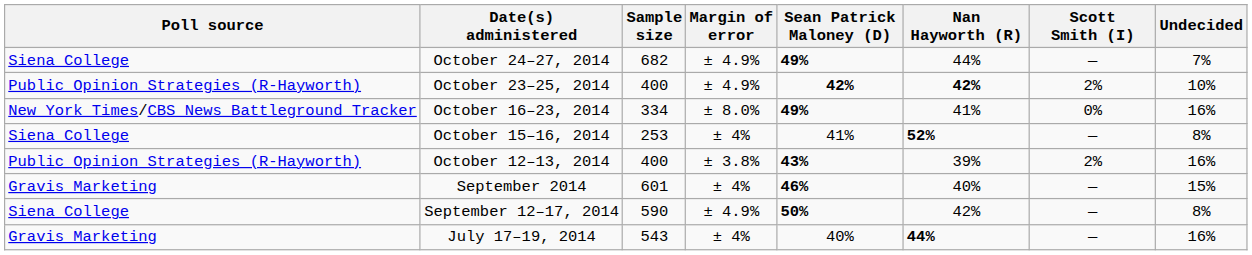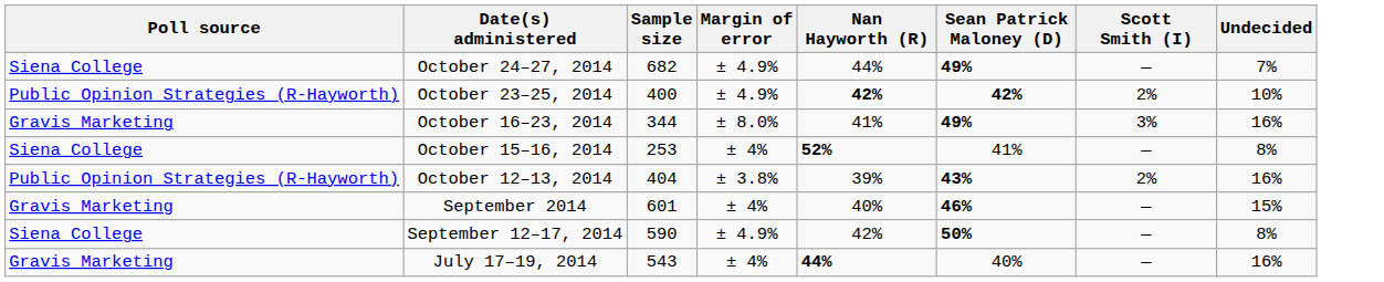 <table class="wikitable">
 <tr>
 <th>Poll source</th>
 <th>Date(s)<br>administered</th>
 <th>Sample<br>size</th>
 <th>Margin of<br>error</th>
+<th style="width:100px;">Nan<br>Hayworth (R)</th>
 <th style="width:100px;">Sean Patrick<br>Maloney (D)</th>
-<th style="width:100px;">Nan<br>Hayworth (R)</th>
 <th style="width:100px;">Scott <br>Smith (I)</th>
 <th>Undecided</th>
 </tr>
 <tr>
 <td><a href='#'>Siena College</a></td>
 <td align=center>October 24–27, 2014</td>
 <td align=center>682</td>
 <td align=center>± 4.9%</td>
+<td align=center>44%</td>
 <td><strong>49%</strong></td>
-<td align=center>44%</td>
 <td align=center>—</td>
 <td align=center>7%</td>
 </tr>
 <tr>
 <td><a href='#'>Public Opinion Strategies (R-Hayworth)</a></td>
 <td align=center>October 23–25, 2014</td>
 <td align=center>400</td>
 <td align=center>± 4.9%</td>
 <td align=center><strong>42%</strong></td>
 <td align=center><strong>42%</strong></td>
 <td align=center>2%</td>
 <td align=center>10%</td>
 </tr>
 <tr>
-<td><a href='#'>New York Times</a>/<a href='#'>CBS News Battleground Tracker</a></td>
+<td><a href='#'>Gravis Marketing</a></td>
 <td align=center>October 16–23, 2014</td>
-<td align=center>334</td>
+<td align=center>344</td>
 <td align=center>± 8.0%</td>
+<td align=center>41%</td>
 <td><strong>49%</strong></td>
-<td align=center>41%</td>
-<td align=center>0%</td>
+<td align=center>3%</td>
 <td align=center>16%</td>
 </tr>
 <tr>
 <td><a href='#'>Siena College</a></td>
 <td align=center>October 15–16, 2014</td>
 <td align=center>253</td>
 <td align=center>± 4%</td>
+<td><strong>52%</strong></td>
 <td align=center>41%</td>
-<td><strong>52%</strong></td>
 <td align=center>—</td>
 <td align=center>8%</td>
 </tr>
 <tr>
 <td><a href='#'>Public Opinion Strategies (R-Hayworth)</a></td>
 <td align=center>October 12–13, 2014</td>
-<td align=center>400</td>
+<td align=center>404</td>
 <td align=center>± 3.8%</td>
+<td align=center>39%</td>
 <td><strong>43%</strong></td>
-<td align=center>39%</td>
 <td align=center>2%</td>
 <td align=center>16%</td>
 </tr>
 <tr>
 <td><a href='#'>Gravis Marketing</a></td>
 <td align=center>September 2014</td>
 <td align=center>601</td>
 <td align=center>± 4%</td>
+<td align=center>40%</td>
 <td><strong>46%</strong></td>
-<td align=center>40%</td>
 <td align=center>—</td>
 <td align=center>15%</td>
 </tr>
 <tr>
 <td><a href='#'>Siena College</a></td>
 <td align=center>September 12–17, 2014</td>
 <td align=center>590</td>
 <td align=center>± 4.9%</td>
+<td align=center>42%</td>
 <td><strong>50%</strong></td>
-<td align=center>42%</td>
 <td align=center>—</td>
 <td align=center>8%</td>
 </tr>
 <tr>
 <td><a href='#'>Gravis Marketing</a></td>
 <td align=center>July 17–19, 2014</td>
 <td align=center>543</td>
 <td align=center>± 4%</td>
+<td><strong>44%</strong></td>
 <td align=center>40%</td>
-<td><strong>44%</strong></td>
 <td align=center>—</td>
 <td align=center>16%</td>
 </tr>
 </table>
